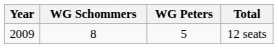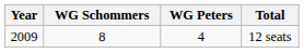 <table class="wikitable" width="350">
 <tr>
 <th>Year</th>
 <th>WG Schommers</th>
 <th>WG Peters</th>
 <th>Total</th>
 </tr>
 <tr align="center">
 <td>2009</td>
 <td>8</td>
-<td>5</td>
+<td>4</td>
 <td>12 seats</td>
 </tr>
 </table>
